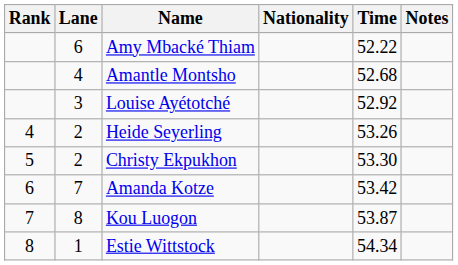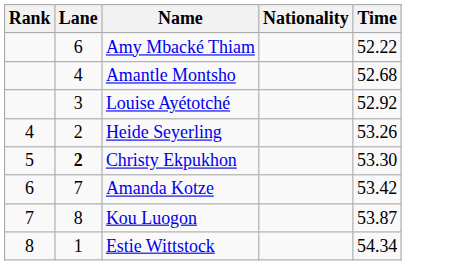 <table class="wikitable sortable" style="text-align:center">
 <tr>
 <th>Rank</th>
 <th>Lane</th>
 <th>Name</th>
 <th>Nationality</th>
 <th>Time</th>
-<th>Notes</th>
 </tr>
 <tr>
 <td></td>
 <td>6</td>
 <td align=left><a href='#'>Amy Mbacké Thiam</a></td>
 <td align=left></td>
 <td>52.22</td>
-<td></td>
 </tr>
 <tr>
 <td></td>
 <td>4</td>
 <td align=left><a href='#'>Amantle Montsho</a></td>
 <td align=left></td>
 <td>52.68</td>
-<td></td>
 </tr>
 <tr>
 <td></td>
 <td>3</td>
 <td align=left><a href='#'>Louise Ayétotché</a></td>
 <td align=left></td>
 <td>52.92</td>
-<td></td>
 </tr>
 <tr>
 <td>4</td>
 <td>2</td>
 <td align=left><a href='#'>Heide Seyerling</a></td>
 <td align=left></td>
 <td>53.26</td>
-<td></td>
 </tr>
 <tr>
 <td>5</td>
-<td>2</td>
+<td><strong>2</strong></td>
 <td align=left><a href='#'>Christy Ekpukhon</a></td>
 <td align=left></td>
 <td>53.30</td>
-<td></td>
 </tr>
 <tr>
 <td>6</td>
 <td>7</td>
 <td align=left><a href='#'>Amanda Kotze</a></td>
 <td align=left></td>
 <td>53.42</td>
-<td></td>
 </tr>
 <tr>
 <td>7</td>
 <td>8</td>
 <td align=left><a href='#'>Kou Luogon</a></td>
 <td align=left></td>
 <td>53.87</td>
-<td></td>
 </tr>
 <tr>
 <td>8</td>
 <td>1</td>
 <td align=left><a href='#'>Estie Wittstock</a></td>
 <td align=left></td>
 <td>54.34</td>
-<td></td>
 </tr>
 </table>
